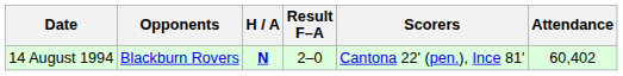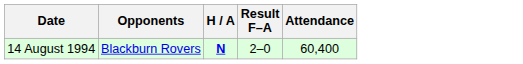 <table class="wikitable" style="text-align:center">
 <tr>
 <th>Date</th>
 <th>Opponents</th>
 <th>H / A</th>
 <th>Result<br>F–A</th>
-<th>Scorers</th>
 <th>Attendance</th>
 </tr>
 <tr bgcolor="#ddffdd">
 <td>14 August 1994</td>
 <td><a href='#'>Blackburn Rovers</a></td>
 <td><strong><a href='#'>N</a></strong></td>
 <td>2–0</td>
-<td><a href='#'>Cantona</a> 22' (<a href='#'>pen.</a>), <a href='#'>Ince</a> 81'</td>
-<td>60,402</td>
+<td>60,400</td>
 </tr>
 </table>
